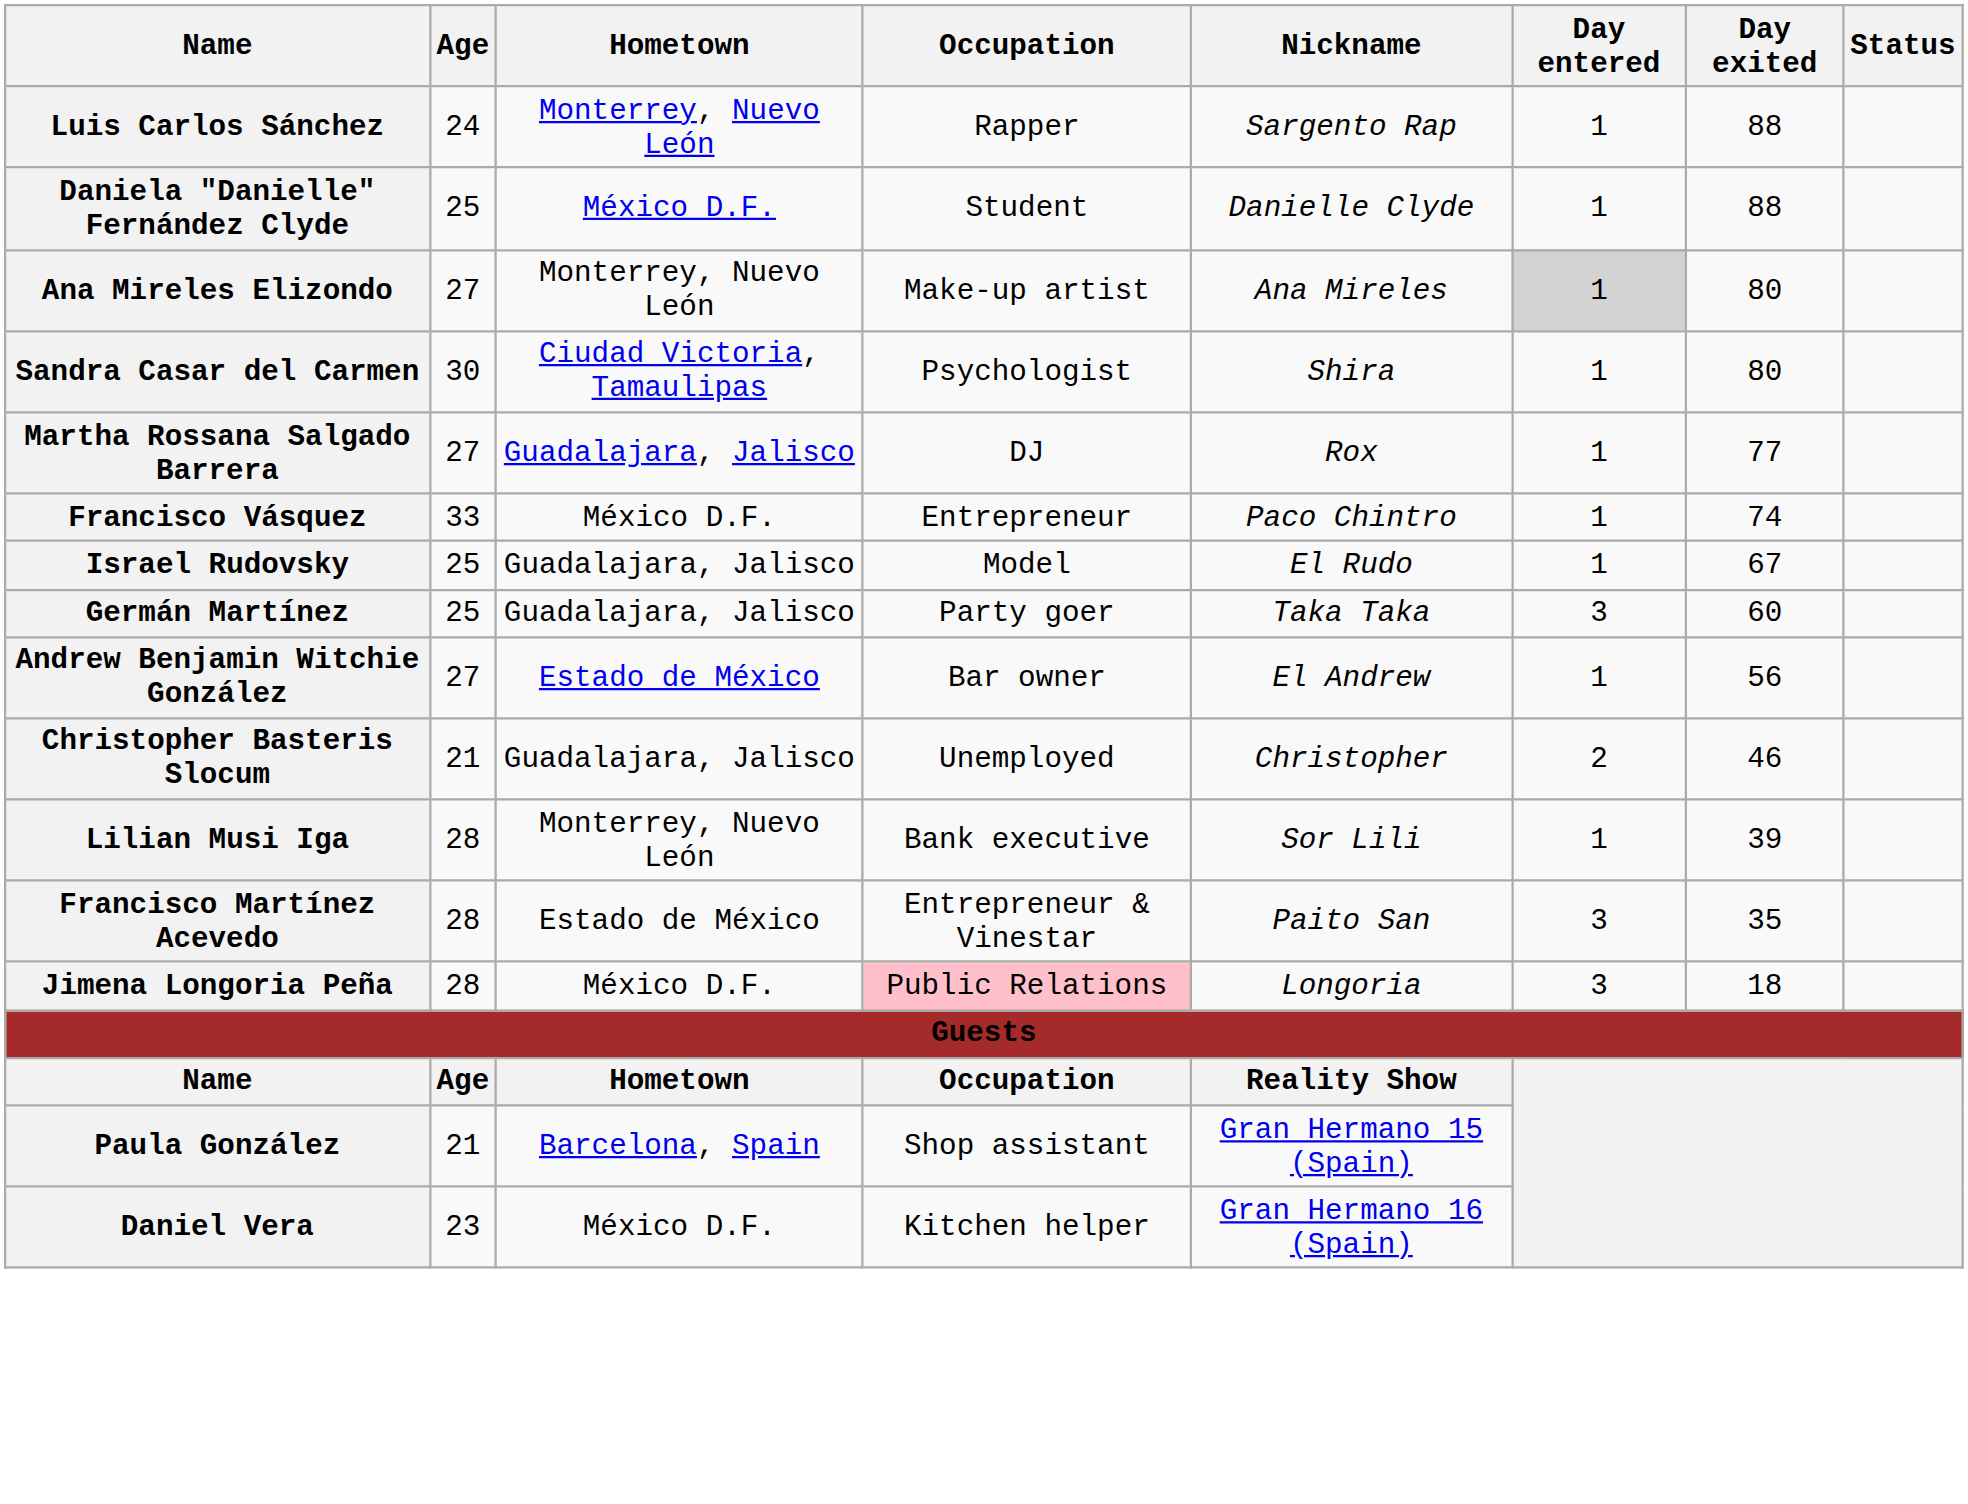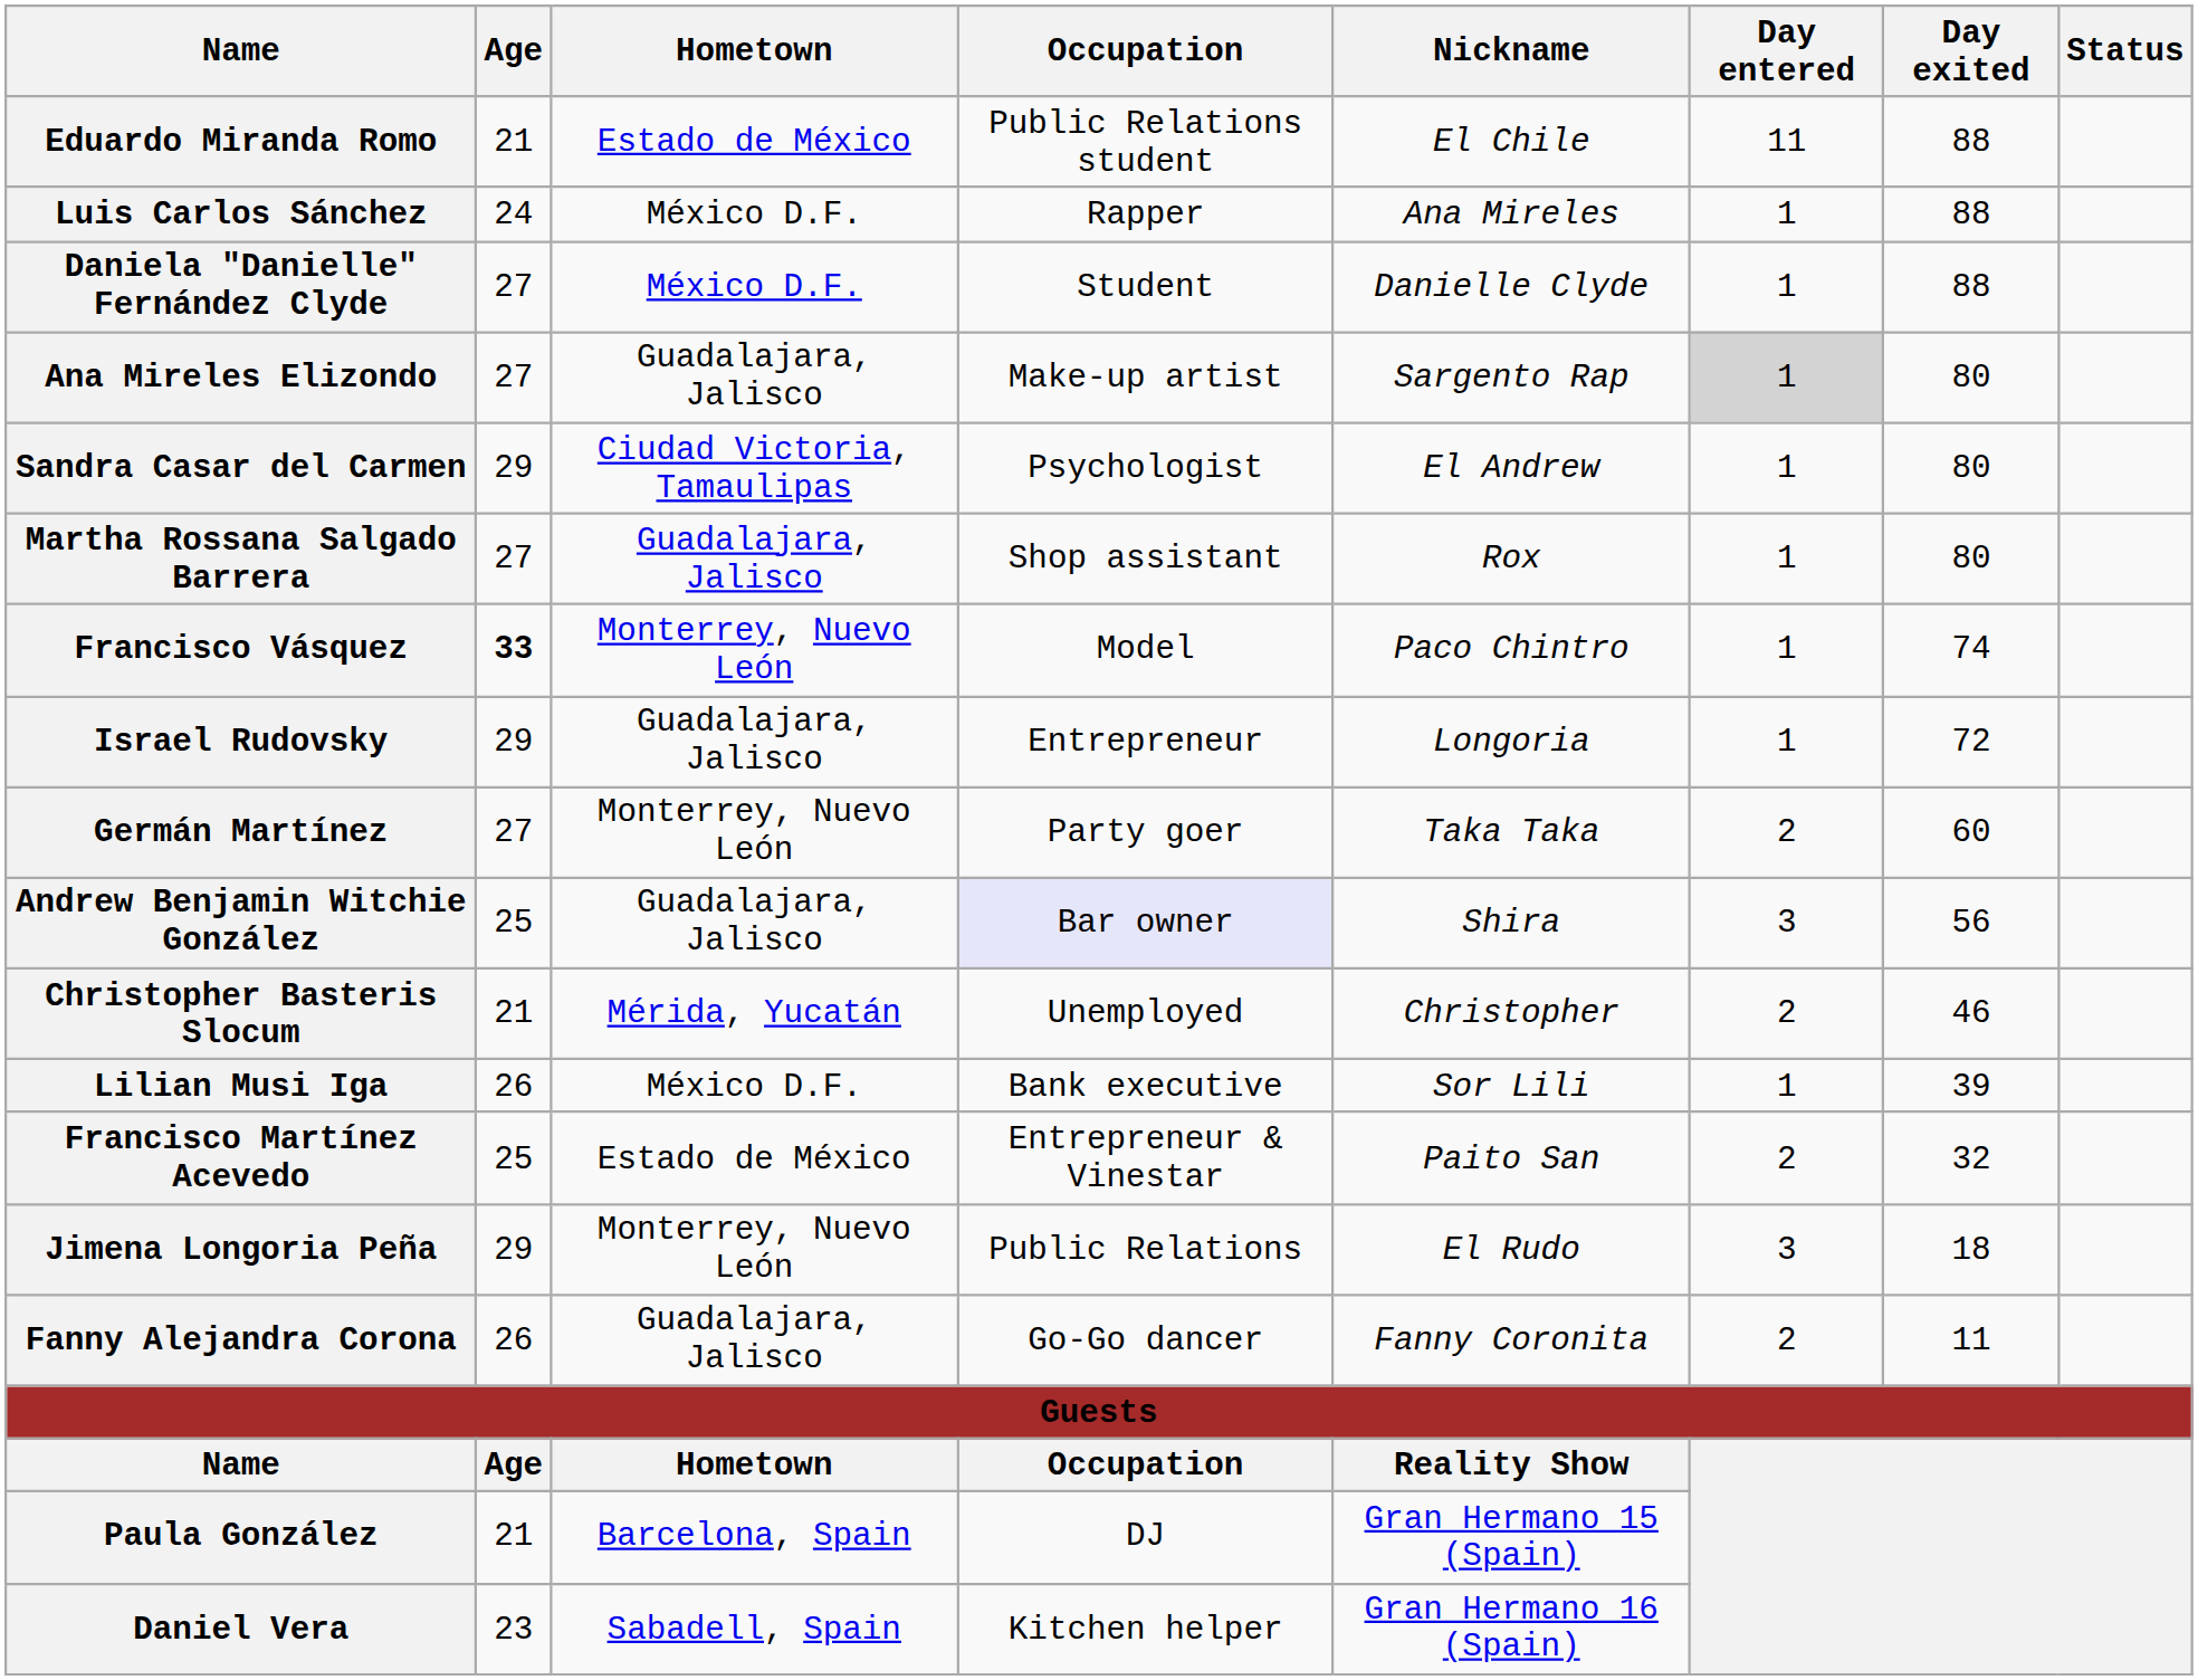 <table class="wikitable" style="text-align:center">
 <tr>
 <th>Name</th>
 <th>Age</th>
 <th>Hometown</th>
 <th>Occupation</th>
 <th>Nickname</th>
 <th>Day entered</th>
 <th>Day exited</th>
 <th>Status</th>
 </tr>
 <tr>
+<th>Eduardo Miranda Romo</th>
+<td>21</td>
+<td><a href='#'>Estado de México</a></td>
+<td>Public Relations student</td>
+<td><em>El Chile</em></td>
+<td>11</td>
+<td>88</td>
+<td></td>
+</tr>
+<tr>
 <th>Luis Carlos Sánchez</th>
 <td>24</td>
-<td><a href='#'>Monterrey</a>, <a href='#'>Nuevo León</a></td>
+<td>México D.F.</td>
 <td>Rapper</td>
-<td><em>Sargento Rap</em></td>
+<td><em>Ana Mireles</em></td>
 <td>1</td>
 <td>88</td>
 <td></td>
 </tr>
 <tr>
 <th>Daniela "Danielle" Fernández Clyde</th>
-<td>25</td>
+<td>27</td>
 <td><a href='#'>México D.F.</a></td>
 <td>Student</td>
 <td><em>Danielle Clyde</em></td>
 <td>1</td>
 <td>88</td>
 <td></td>
 </tr>
 <tr>
 <th>Ana Mireles Elizondo</th>
 <td>27</td>
-<td>Monterrey, Nuevo León</td>
+<td>Guadalajara, Jalisco</td>
 <td>Make-up artist</td>
-<td><em>Ana Mireles</em></td>
+<td><em>Sargento Rap</em></td>
 <td style="background: lightgrey;">1</td>
 <td>80</td>
 <td></td>
 </tr>
 <tr>
 <th>Sandra Casar del Carmen</th>
-<td>30</td>
+<td>29</td>
 <td><a href='#'>Ciudad Victoria</a>, <a href='#'>Tamaulipas</a></td>
 <td>Psychologist</td>
-<td><em>Shira</em></td>
+<td><em>El Andrew</em></td>
 <td>1</td>
 <td>80</td>
 <td></td>
 </tr>
 <tr>
 <th>Martha Rossana Salgado Barrera</th>
 <td>27</td>
 <td><a href='#'>Guadalajara</a>, <a href='#'>Jalisco</a></td>
-<td>DJ</td>
+<td>Shop assistant</td>
 <td><em>Rox</em></td>
 <td>1</td>
-<td>77</td>
+<td>80</td>
 <td></td>
 </tr>
 <tr>
 <th>Francisco Vásquez</th>
-<td>33</td>
-<td>México D.F.</td>
-<td>Entrepreneur</td>
+<td><strong>33</strong></td>
+<td><a href='#'>Monterrey</a>, <a href='#'>Nuevo León</a></td>
+<td>Model</td>
 <td><em>Paco Chintro</em></td>
 <td>1</td>
 <td>74</td>
 <td></td>
 </tr>
 <tr>
 <th>Israel Rudovsky</th>
-<td>25</td>
+<td>29</td>
 <td>Guadalajara, Jalisco</td>
-<td>Model</td>
-<td><em>El Rudo</em></td>
+<td>Entrepreneur</td>
+<td><em>Longoria</em></td>
 <td>1</td>
-<td>67</td>
+<td>72</td>
 <td></td>
 </tr>
 <tr>
 <th>Germán Martínez</th>
-<td>25</td>
-<td>Guadalajara, Jalisco</td>
+<td>27</td>
+<td>Monterrey, Nuevo León</td>
 <td>Party goer</td>
 <td><em>Taka Taka</em></td>
-<td>3</td>
+<td>2</td>
 <td>60</td>
 <td></td>
 </tr>
 <tr>
 <th>Andrew Benjamin Witchie González</th>
-<td>27</td>
-<td><a href='#'>Estado de México</a></td>
-<td>Bar owner</td>
-<td><em>El Andrew</em></td>
-<td>1</td>
+<td>25</td>
+<td>Guadalajara, Jalisco</td>
+<td style="background: lavender;">Bar owner</td>
+<td><em>Shira</em></td>
+<td>3</td>
 <td>56</td>
 <td></td>
 </tr>
 <tr>
 <th>Christopher Basteris Slocum</th>
 <td>21</td>
-<td>Guadalajara, Jalisco</td>
+<td><a href='#'>Mérida</a>, <a href='#'>Yucatán</a></td>
 <td>Unemployed</td>
 <td><em>Christopher</em></td>
 <td>2</td>
 <td>46</td>
 <td></td>
 </tr>
 <tr>
 <th>Lilian Musi Iga</th>
-<td>28</td>
-<td>Monterrey, Nuevo León</td>
+<td>26</td>
+<td>México D.F.</td>
 <td>Bank executive</td>
 <td><em>Sor Lili</em></td>
 <td>1</td>
 <td>39</td>
 <td></td>
 </tr>
 <tr>
 <th>Francisco Martínez Acevedo</th>
-<td>28</td>
+<td>25</td>
 <td>Estado de México</td>
 <td>Entrepreneur & Vinestar</td>
 <td><em>Paito San</em></td>
-<td>3</td>
-<td>35</td>
+<td>2</td>
+<td>32</td>
 <td></td>
 </tr>
 <tr>
 <th>Jimena Longoria Peña</th>
-<td>28</td>
-<td>México D.F.</td>
-<td style="background: pink;">Public Relations</td>
-<td><em>Longoria</em></td>
+<td>29</td>
+<td>Monterrey, Nuevo León</td>
+<td>Public Relations</td>
+<td><em>El Rudo</em></td>
 <td>3</td>
 <td>18</td>
+<td></td>
+</tr>
+<tr>
+<th>Fanny Alejandra Corona</th>
+<td>26</td>
+<td>Guadalajara, Jalisco</td>
+<td>Go-Go dancer</td>
+<td><em>Fanny Coronita</em></td>
+<td>2</td>
+<td>11</td>
 <td></td>
 </tr>
 <tr>
 <td colspan="8" bgcolor="#A52A2A"><span><strong>Guests</strong></span></td>
 </tr>
 <tr>
 <th>Name</th>
 <th>Age</th>
 <th>Hometown</th>
 <th>Occupation</th>
 <th>Reality Show</th>
 <th colspan="3" rowspan="3"></th>
 </tr>
 <tr>
 <th>Paula González</th>
 <td>21</td>
 <td><a href='#'>Barcelona</a>, <a href='#'>Spain</a></td>
-<td>Shop assistant</td>
+<td>DJ</td>
 <td><a href='#'>Gran Hermano 15 (Spain)</a></td>
 </tr>
 <tr>
 <th>Daniel Vera</th>
 <td>23</td>
-<td>México D.F.</td>
+<td><a href='#'>Sabadell</a>, <a href='#'>Spain</a></td>
 <td>Kitchen helper</td>
 <td><a href='#'>Gran Hermano 16 (Spain)</a></td>
 </tr>
 </table>
